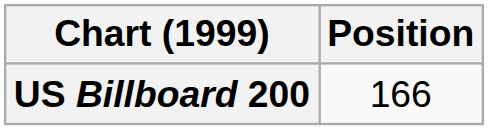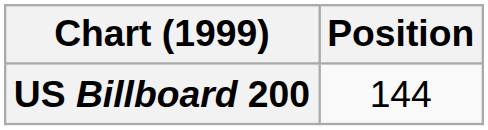 <table class="wikitable plainrowheaders" style="text-align:center">
 <tr>
 <th scope="col">Chart (1999)</th>
 <th scope="col">Position</th>
 </tr>
 <tr>
 <th scope="row">US <em>Billboard</em> 200</th>
-<td>166</td>
+<td>144</td>
 </tr>
 </table>
